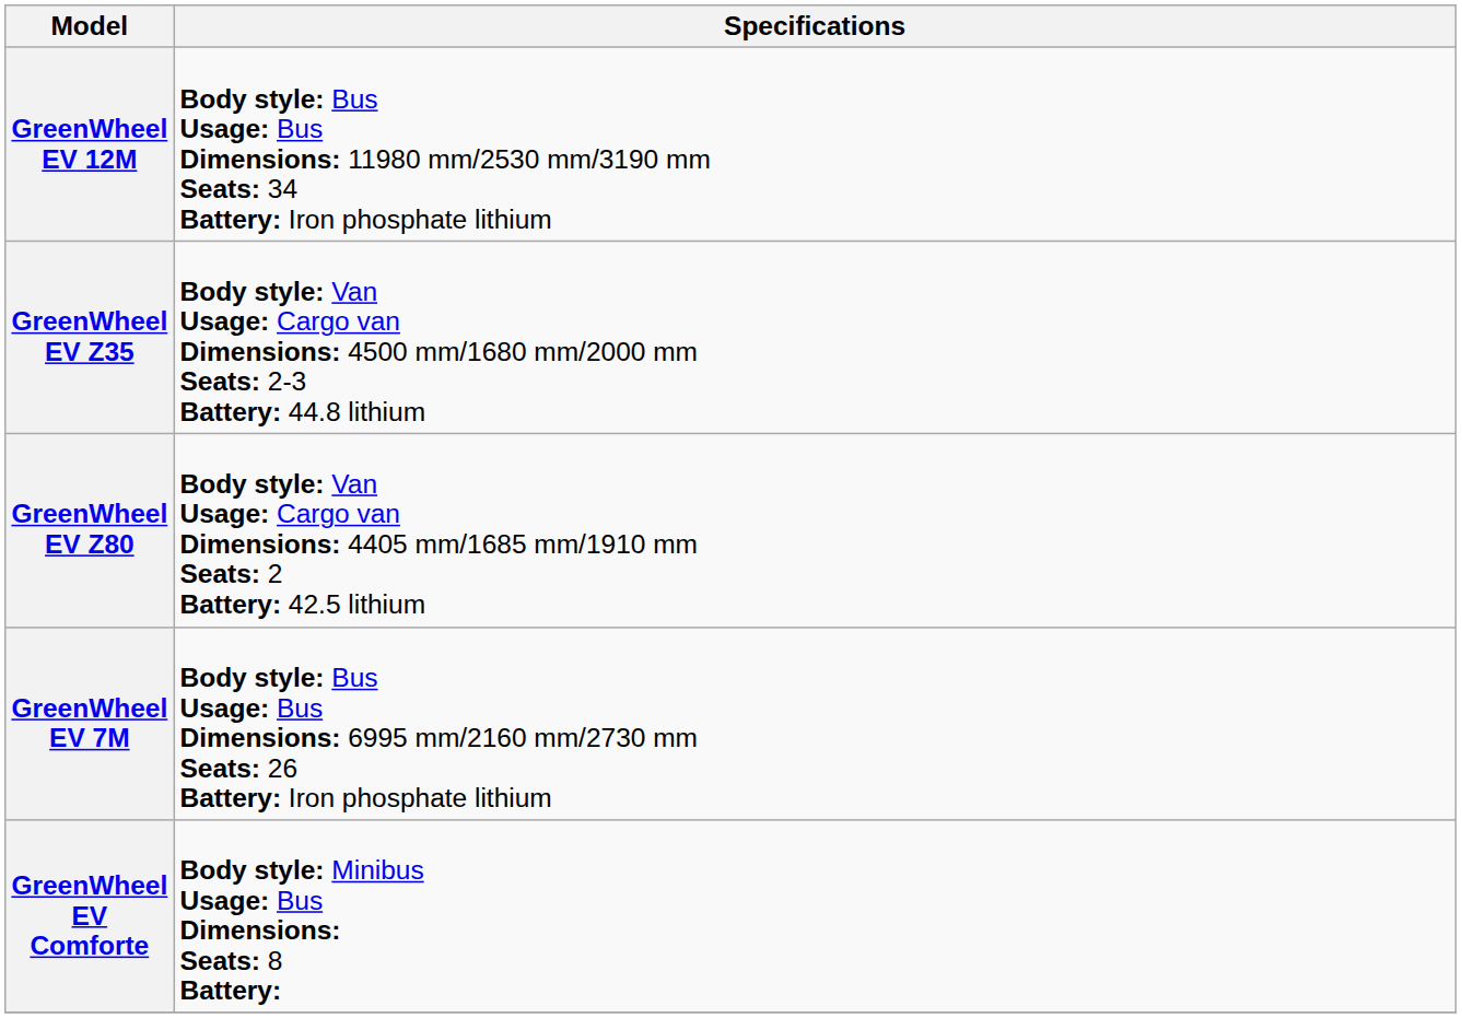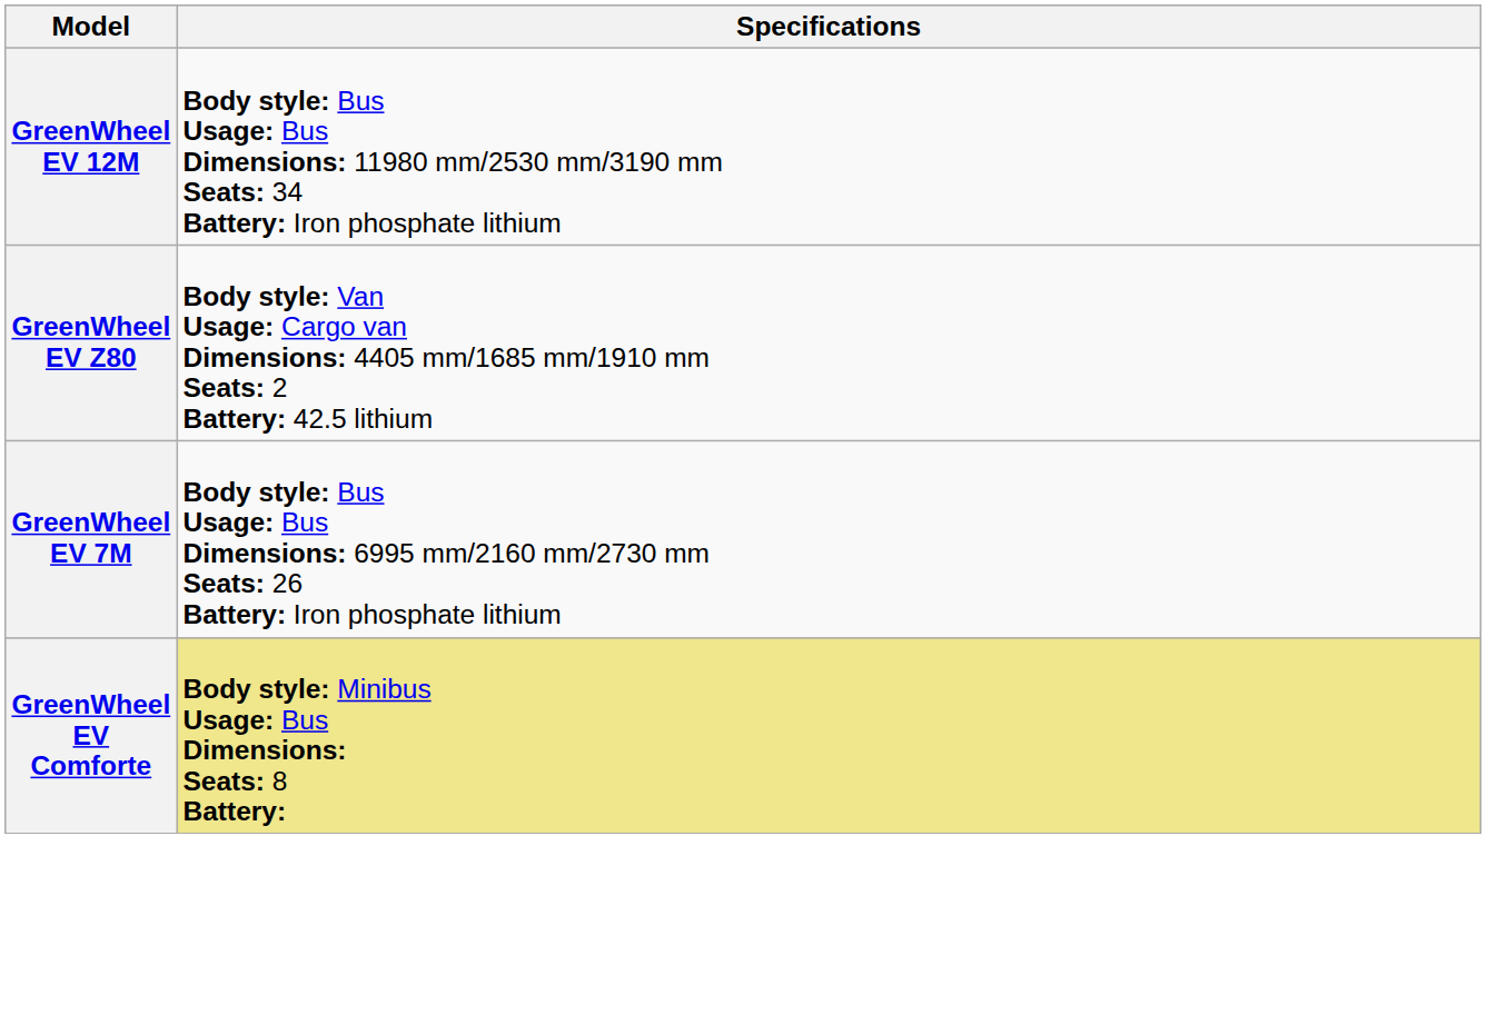 <table class="wikitable">
 <tr>
 <th width=10%>Model</th>
 <th width=100%>Specifications</th>
 </tr>
 <tr>
 <th><a href='#'>GreenWheel EV 12M</a></th>
 <td><br><strong>Body style:</strong> <a href='#'>Bus</a><br><strong>Usage:</strong> <a href='#'>Bus</a><br><strong>Dimensions:</strong> 11980 mm/2530 mm/3190 mm<br><strong>Seats:</strong> 34<br><strong>Battery:</strong> Iron phosphate lithium</td>
-</tr>
-<tr>
-<th><a href='#'>GreenWheel EV Z35</a></th>
-<td><br><strong>Body style:</strong> <a href='#'>Van</a><br><strong>Usage:</strong> <a href='#'>Cargo van</a><br><strong>Dimensions:</strong> 4500 mm/1680 mm/2000 mm<br><strong>Seats:</strong> 2-3<br><strong>Battery:</strong> 44.8 lithium</td>
 </tr>
 <tr>
 <th><a href='#'>GreenWheel EV Z80</a></th>
 <td><br><strong>Body style:</strong> <a href='#'>Van</a><br><strong>Usage:</strong> <a href='#'>Cargo van</a><br><strong>Dimensions:</strong> 4405 mm/1685 mm/1910 mm<br><strong>Seats:</strong> 2<br><strong>Battery:</strong> 42.5 lithium</td>
 </tr>
 <tr>
 <th><a href='#'>GreenWheel EV 7M</a></th>
 <td><br><strong>Body style:</strong> <a href='#'>Bus</a><br><strong>Usage:</strong> <a href='#'>Bus</a><br><strong>Dimensions:</strong> 6995 mm/2160 mm/2730 mm<br><strong>Seats:</strong> 26<br><strong>Battery:</strong> Iron phosphate lithium</td>
 </tr>
 <tr>
 <th><a href='#'>GreenWheel EV Comforte</a></th>
-<td><br><strong>Body style:</strong> <a href='#'>Minibus</a><br><strong>Usage:</strong> <a href='#'>Bus</a><br><strong>Dimensions:</strong><br><strong>Seats:</strong> 8<br><strong>Battery:</strong></td>
+<td style="background: khaki;"><br><strong>Body style:</strong> <a href='#'>Minibus</a><br><strong>Usage:</strong> <a href='#'>Bus</a><br><strong>Dimensions:</strong><br><strong>Seats:</strong> 8<br><strong>Battery:</strong></td>
 </tr>
 <tr>
 </tr>
 </table>
